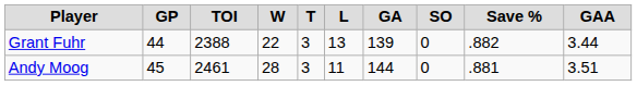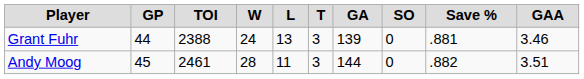 <table class="wikitable" style="width:50%;">
 <tr style="text-align:center; background:#ddd;">
 <td><strong>Player</strong></td>
 <td><strong>GP</strong></td>
 <td><strong>TOI</strong></td>
 <td><strong>W</strong></td>
+<td><strong>L</strong></td>
 <td><strong>T</strong></td>
-<td><strong>L</strong></td>
 <td><strong>GA</strong></td>
 <td><strong>SO</strong></td>
 <td><strong>Save %</strong></td>
 <td><strong>GAA</strong></td>
 </tr>
 <tr>
 <td><a href='#'>Grant Fuhr</a></td>
 <td>44</td>
 <td>2388</td>
-<td>22</td>
+<td>24</td>
+<td>13</td>
 <td>3</td>
-<td>13</td>
 <td>139</td>
 <td>0</td>
-<td>.882</td>
-<td>3.44</td>
+<td>.881</td>
+<td>3.46</td>
 </tr>
 <tr>
 <td><a href='#'>Andy Moog</a></td>
 <td>45</td>
 <td>2461</td>
 <td>28</td>
+<td>11</td>
 <td>3</td>
-<td>11</td>
 <td>144</td>
 <td>0</td>
-<td>.881</td>
+<td>.882</td>
 <td>3.51</td>
 </tr>
 </table>
